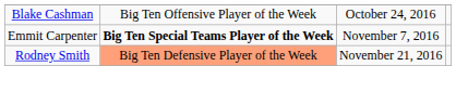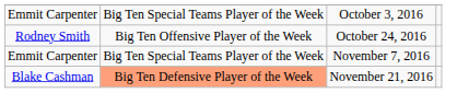 <table class="wikitable sortable sortable" style="text-align: center">
 <tr align=center>
 </tr>
 <tr>
-<td><a href='#'>Blake Cashman</a></td>
+<td>Emmit Carpenter</td>
+<td>Big Ten Special Teams Player of the Week</td>
+<td>October 3, 2016</td>
+<td></td>
+</tr>
+<tr>
+<td><a href='#'>Rodney Smith</a></td>
 <td>Big Ten Offensive Player of the Week</td>
 <td>October 24, 2016</td>
 <td></td>
 </tr>
 <tr>
 <td>Emmit Carpenter</td>
-<td rowspan="1"><strong>Big Ten Special Teams Player of the Week</strong></td>
+<td rowspan="1">Big Ten Special Teams Player of the Week</td>
 <td rowspan="1">November 7, 2016</td>
 <td rowspan="1"></td>
 </tr>
 <tr>
-<td><a href='#'>Rodney Smith</a></td>
+<td><a href='#'>Blake Cashman</a></td>
 <td style="background: lightsalmon;">Big Ten Defensive Player of the Week</td>
 <td>November 21, 2016</td>
 <td></td>
 </tr>
 </table>
